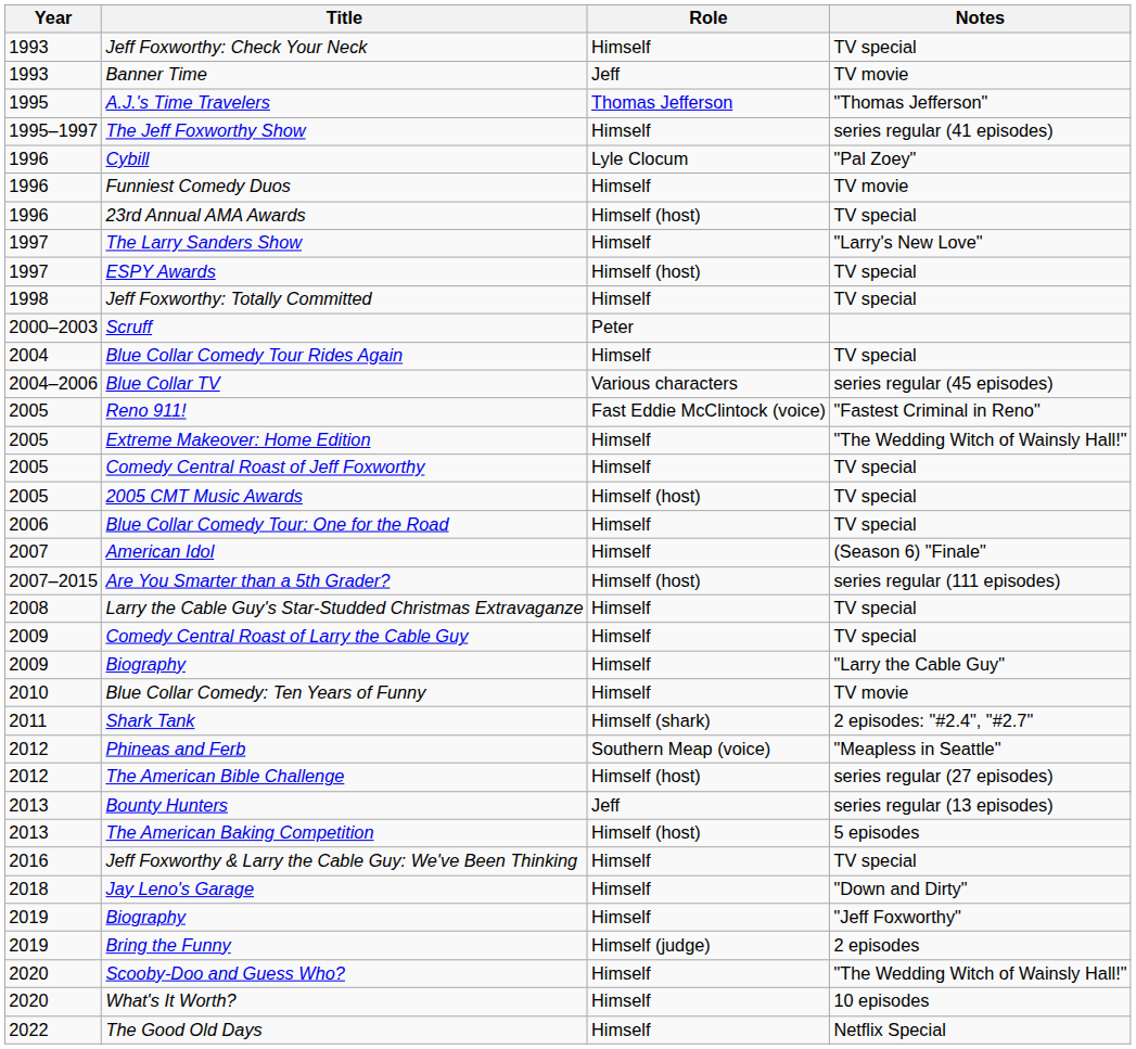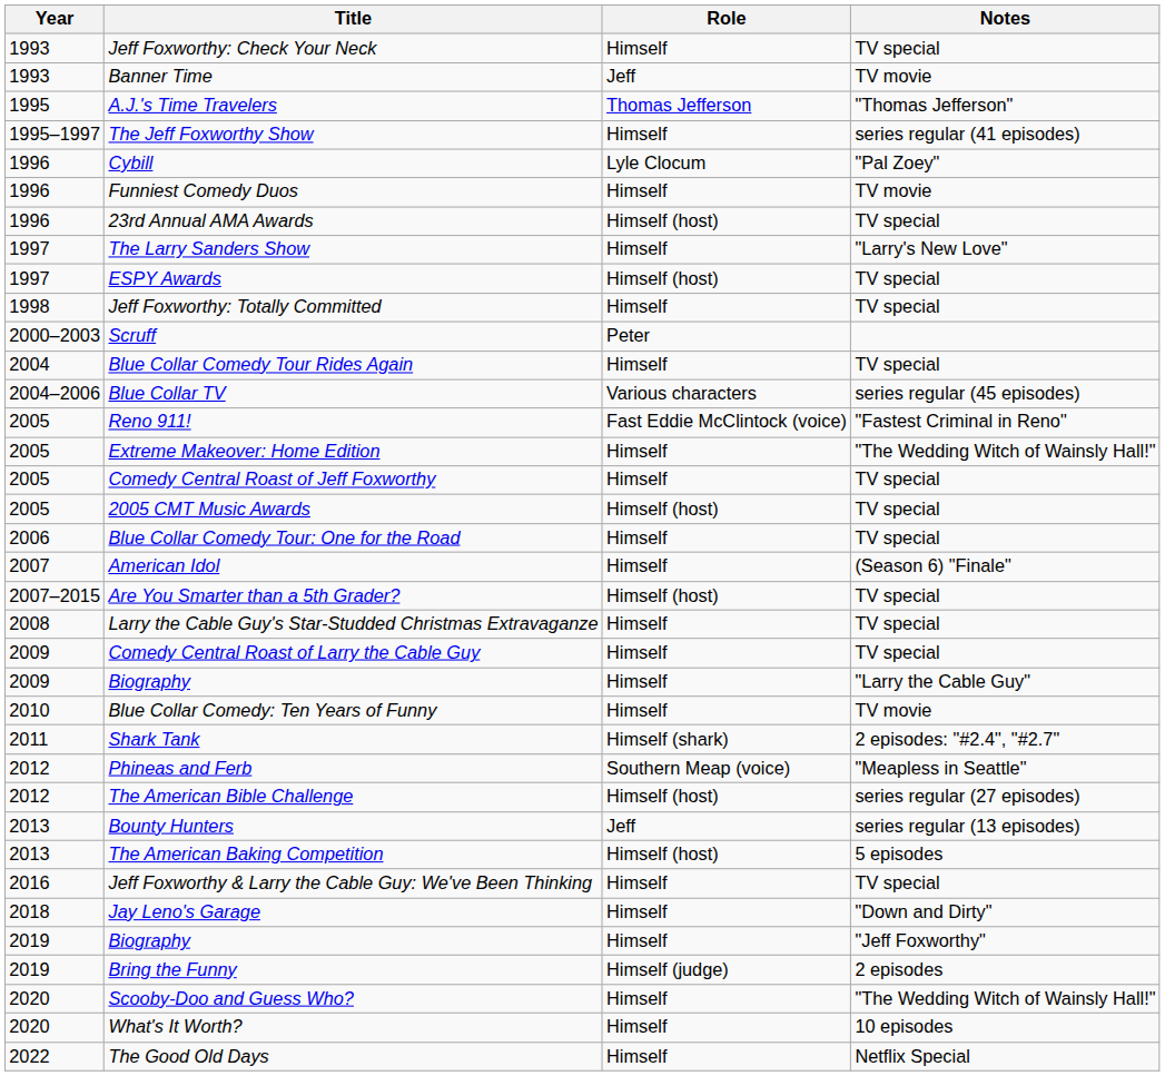 <table class="wikitable">
 <tr>
 <th>Year</th>
 <th>Title</th>
 <th>Role</th>
 <th>Notes</th>
 </tr>
 <tr>
 <td>1993</td>
 <td><em>Jeff Foxworthy: Check Your Neck</em></td>
 <td>Himself</td>
 <td>TV special</td>
 </tr>
 <tr>
 <td>1993</td>
 <td><em>Banner Time</em></td>
 <td>Jeff</td>
 <td>TV movie</td>
 </tr>
 <tr>
 <td>1995</td>
 <td><em><a href='#'>A.J.'s Time Travelers</a></em></td>
 <td><a href='#'>Thomas Jefferson</a></td>
 <td>"Thomas Jefferson"</td>
 </tr>
 <tr>
 <td>1995–1997</td>
 <td><em><a href='#'>The Jeff Foxworthy Show</a></em></td>
 <td>Himself</td>
 <td>series regular (41 episodes)</td>
 </tr>
 <tr>
 <td>1996</td>
 <td><em><a href='#'>Cybill</a></em></td>
 <td>Lyle Clocum</td>
 <td>"Pal Zoey"</td>
 </tr>
 <tr>
 <td>1996</td>
 <td><em>Funniest Comedy Duos</em></td>
 <td>Himself</td>
 <td>TV movie</td>
 </tr>
 <tr>
 <td>1996</td>
 <td><em>23rd Annual AMA Awards</em></td>
 <td>Himself (host)</td>
 <td>TV special</td>
 </tr>
 <tr>
 <td>1997</td>
 <td><em><a href='#'>The Larry Sanders Show</a></em></td>
 <td>Himself</td>
 <td>"Larry's New Love"</td>
 </tr>
 <tr>
 <td>1997</td>
 <td><em><a href='#'>ESPY Awards</a></em></td>
 <td>Himself (host)</td>
 <td>TV special</td>
 </tr>
 <tr>
 <td>1998</td>
 <td><em>Jeff Foxworthy: Totally Committed</em></td>
 <td>Himself</td>
 <td>TV special</td>
 </tr>
 <tr>
 <td>2000–2003</td>
 <td><em><a href='#'>Scruff</a></em></td>
 <td>Peter</td>
 <td></td>
 </tr>
 <tr>
 <td>2004</td>
 <td><em><a href='#'>Blue Collar Comedy Tour Rides Again</a></em></td>
 <td>Himself</td>
 <td>TV special</td>
 </tr>
 <tr>
 <td>2004–2006</td>
 <td><em><a href='#'>Blue Collar TV</a></em></td>
 <td>Various characters</td>
 <td>series regular (45 episodes)</td>
 </tr>
 <tr>
 <td>2005</td>
 <td><em><a href='#'>Reno 911!</a></em></td>
 <td>Fast Eddie McClintock (voice)</td>
 <td>"Fastest Criminal in Reno"</td>
 </tr>
 <tr>
 <td>2005</td>
 <td><em><a href='#'>Extreme Makeover: Home Edition</a></em></td>
 <td>Himself</td>
 <td>"The Wedding Witch of Wainsly Hall!"</td>
 </tr>
 <tr>
 <td>2005</td>
 <td><em><a href='#'>Comedy Central Roast of Jeff Foxworthy</a></em></td>
 <td>Himself</td>
 <td>TV special</td>
 </tr>
 <tr>
 <td>2005</td>
 <td><em><a href='#'>2005 CMT Music Awards</a></em></td>
 <td>Himself (host)</td>
 <td>TV special</td>
 </tr>
 <tr>
 <td>2006</td>
 <td><em><a href='#'>Blue Collar Comedy Tour: One for the Road</a></em></td>
 <td>Himself</td>
 <td>TV special</td>
 </tr>
 <tr>
 <td>2007</td>
 <td><em><a href='#'>American Idol</a></em></td>
 <td>Himself</td>
 <td>(Season 6) "Finale"</td>
 </tr>
 <tr>
 <td>2007–2015</td>
 <td><em><a href='#'>Are You Smarter than a 5th Grader?</a></em></td>
 <td>Himself (host)</td>
-<td>series regular (111 episodes)</td>
+<td>TV special</td>
 </tr>
 <tr>
 <td>2008</td>
 <td><em>Larry the Cable Guy's Star-Studded Christmas Extravaganze</em></td>
 <td>Himself</td>
 <td>TV special</td>
 </tr>
 <tr>
 <td>2009</td>
 <td><em><a href='#'>Comedy Central Roast of Larry the Cable Guy</a></em></td>
 <td>Himself</td>
 <td>TV special</td>
 </tr>
 <tr>
 <td>2009</td>
 <td><em><a href='#'>Biography</a></em></td>
 <td>Himself</td>
 <td>"Larry the Cable Guy"</td>
 </tr>
 <tr>
 <td>2010</td>
 <td><em>Blue Collar Comedy: Ten Years of Funny</em></td>
 <td>Himself</td>
 <td>TV movie</td>
 </tr>
 <tr>
 <td>2011</td>
 <td><em><a href='#'>Shark Tank</a></em></td>
 <td>Himself (shark)</td>
 <td>2 episodes: "#2.4", "#2.7"</td>
 </tr>
 <tr>
 <td>2012</td>
 <td><em><a href='#'>Phineas and Ferb</a></em></td>
 <td>Southern Meap (voice)</td>
 <td>"Meapless in Seattle"</td>
 </tr>
 <tr>
 <td>2012</td>
 <td><em><a href='#'>The American Bible Challenge</a></em></td>
 <td>Himself (host)</td>
 <td>series regular (27 episodes)</td>
 </tr>
 <tr>
 <td>2013</td>
 <td><em><a href='#'>Bounty Hunters</a></em></td>
 <td>Jeff</td>
 <td>series regular (13 episodes)</td>
 </tr>
 <tr>
 <td>2013</td>
 <td><em><a href='#'>The American Baking Competition</a></em></td>
 <td>Himself (host)</td>
 <td>5 episodes</td>
 </tr>
 <tr>
 <td>2016</td>
 <td><em>Jeff Foxworthy & Larry the Cable Guy: We've Been Thinking</em></td>
 <td>Himself</td>
 <td>TV special</td>
 </tr>
 <tr>
 <td>2018</td>
 <td><em><a href='#'>Jay Leno's Garage</a></em></td>
 <td>Himself</td>
 <td>"Down and Dirty"</td>
 </tr>
 <tr>
 <td>2019</td>
 <td><em><a href='#'>Biography</a></em></td>
 <td>Himself</td>
 <td>"Jeff Foxworthy"</td>
 </tr>
 <tr>
 <td>2019</td>
 <td><em><a href='#'>Bring the Funny</a></em></td>
 <td>Himself (judge)</td>
 <td>2 episodes</td>
 </tr>
 <tr>
 <td>2020</td>
 <td><em><a href='#'>Scooby-Doo and Guess Who?</a></em></td>
 <td>Himself</td>
 <td>"The Wedding Witch of Wainsly Hall!"</td>
 </tr>
 <tr>
 <td>2020</td>
 <td><em>What's It Worth?</em></td>
 <td>Himself</td>
 <td>10 episodes</td>
 </tr>
 <tr>
 <td>2022</td>
 <td><em>The Good Old Days</em></td>
 <td>Himself</td>
 <td>Netflix Special</td>
 </tr>
 </table>
